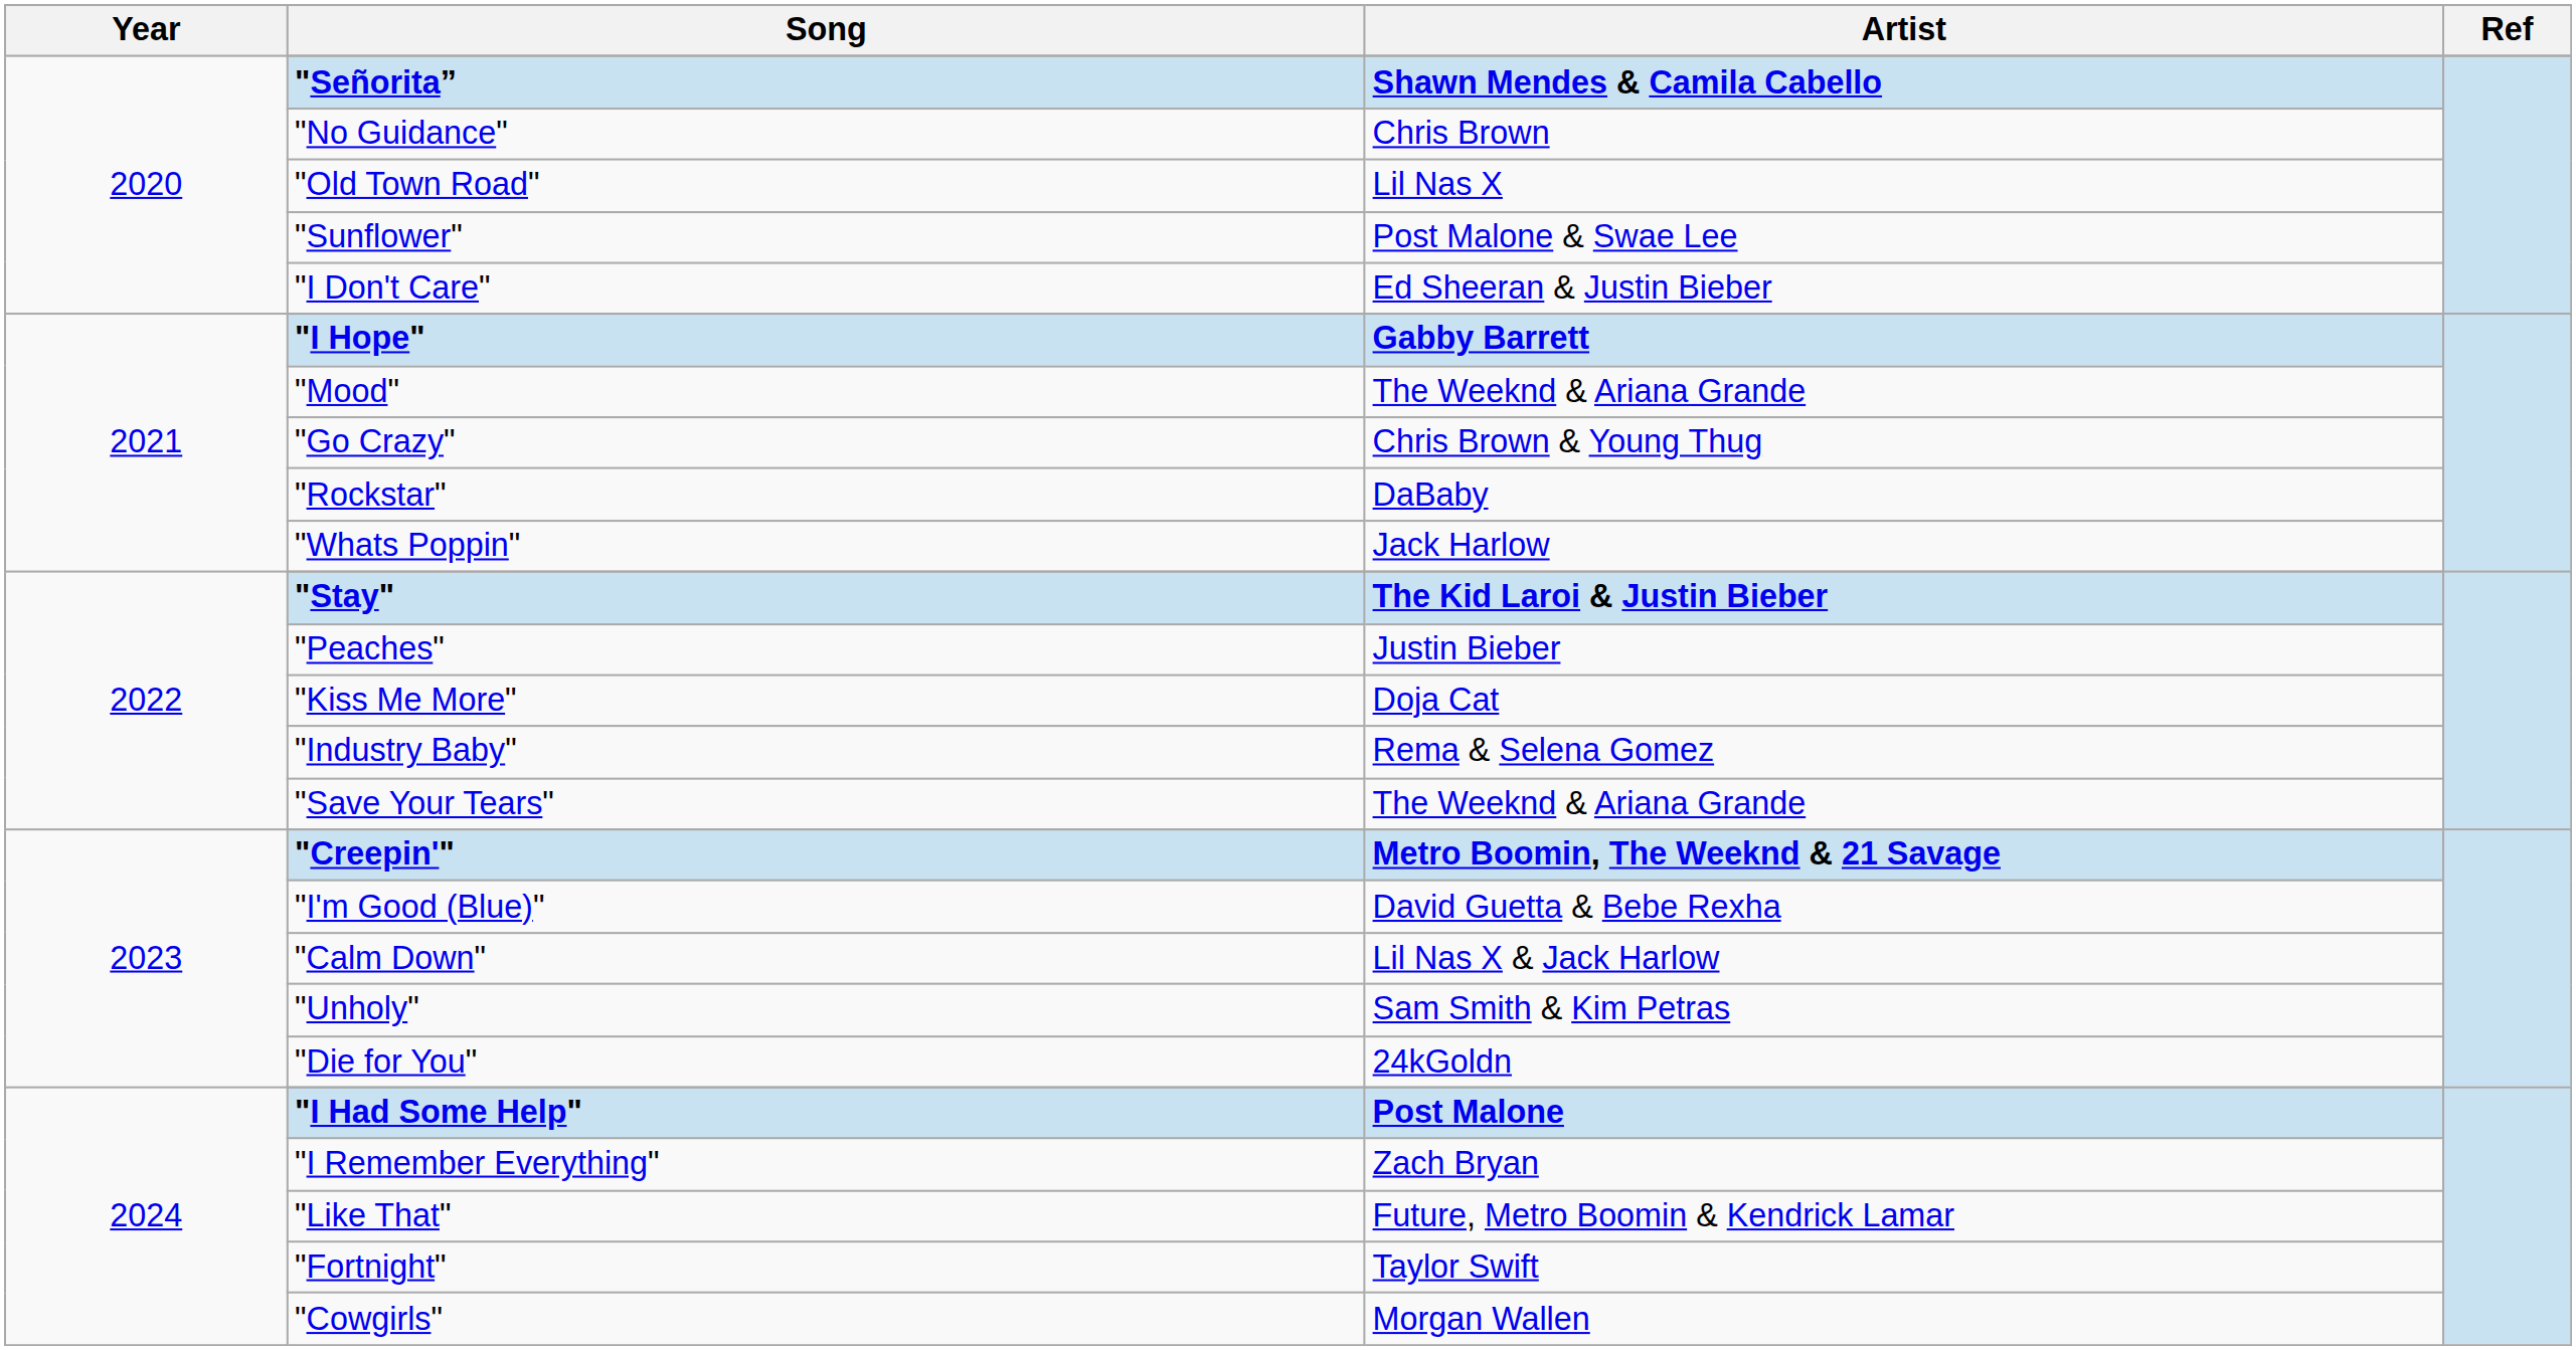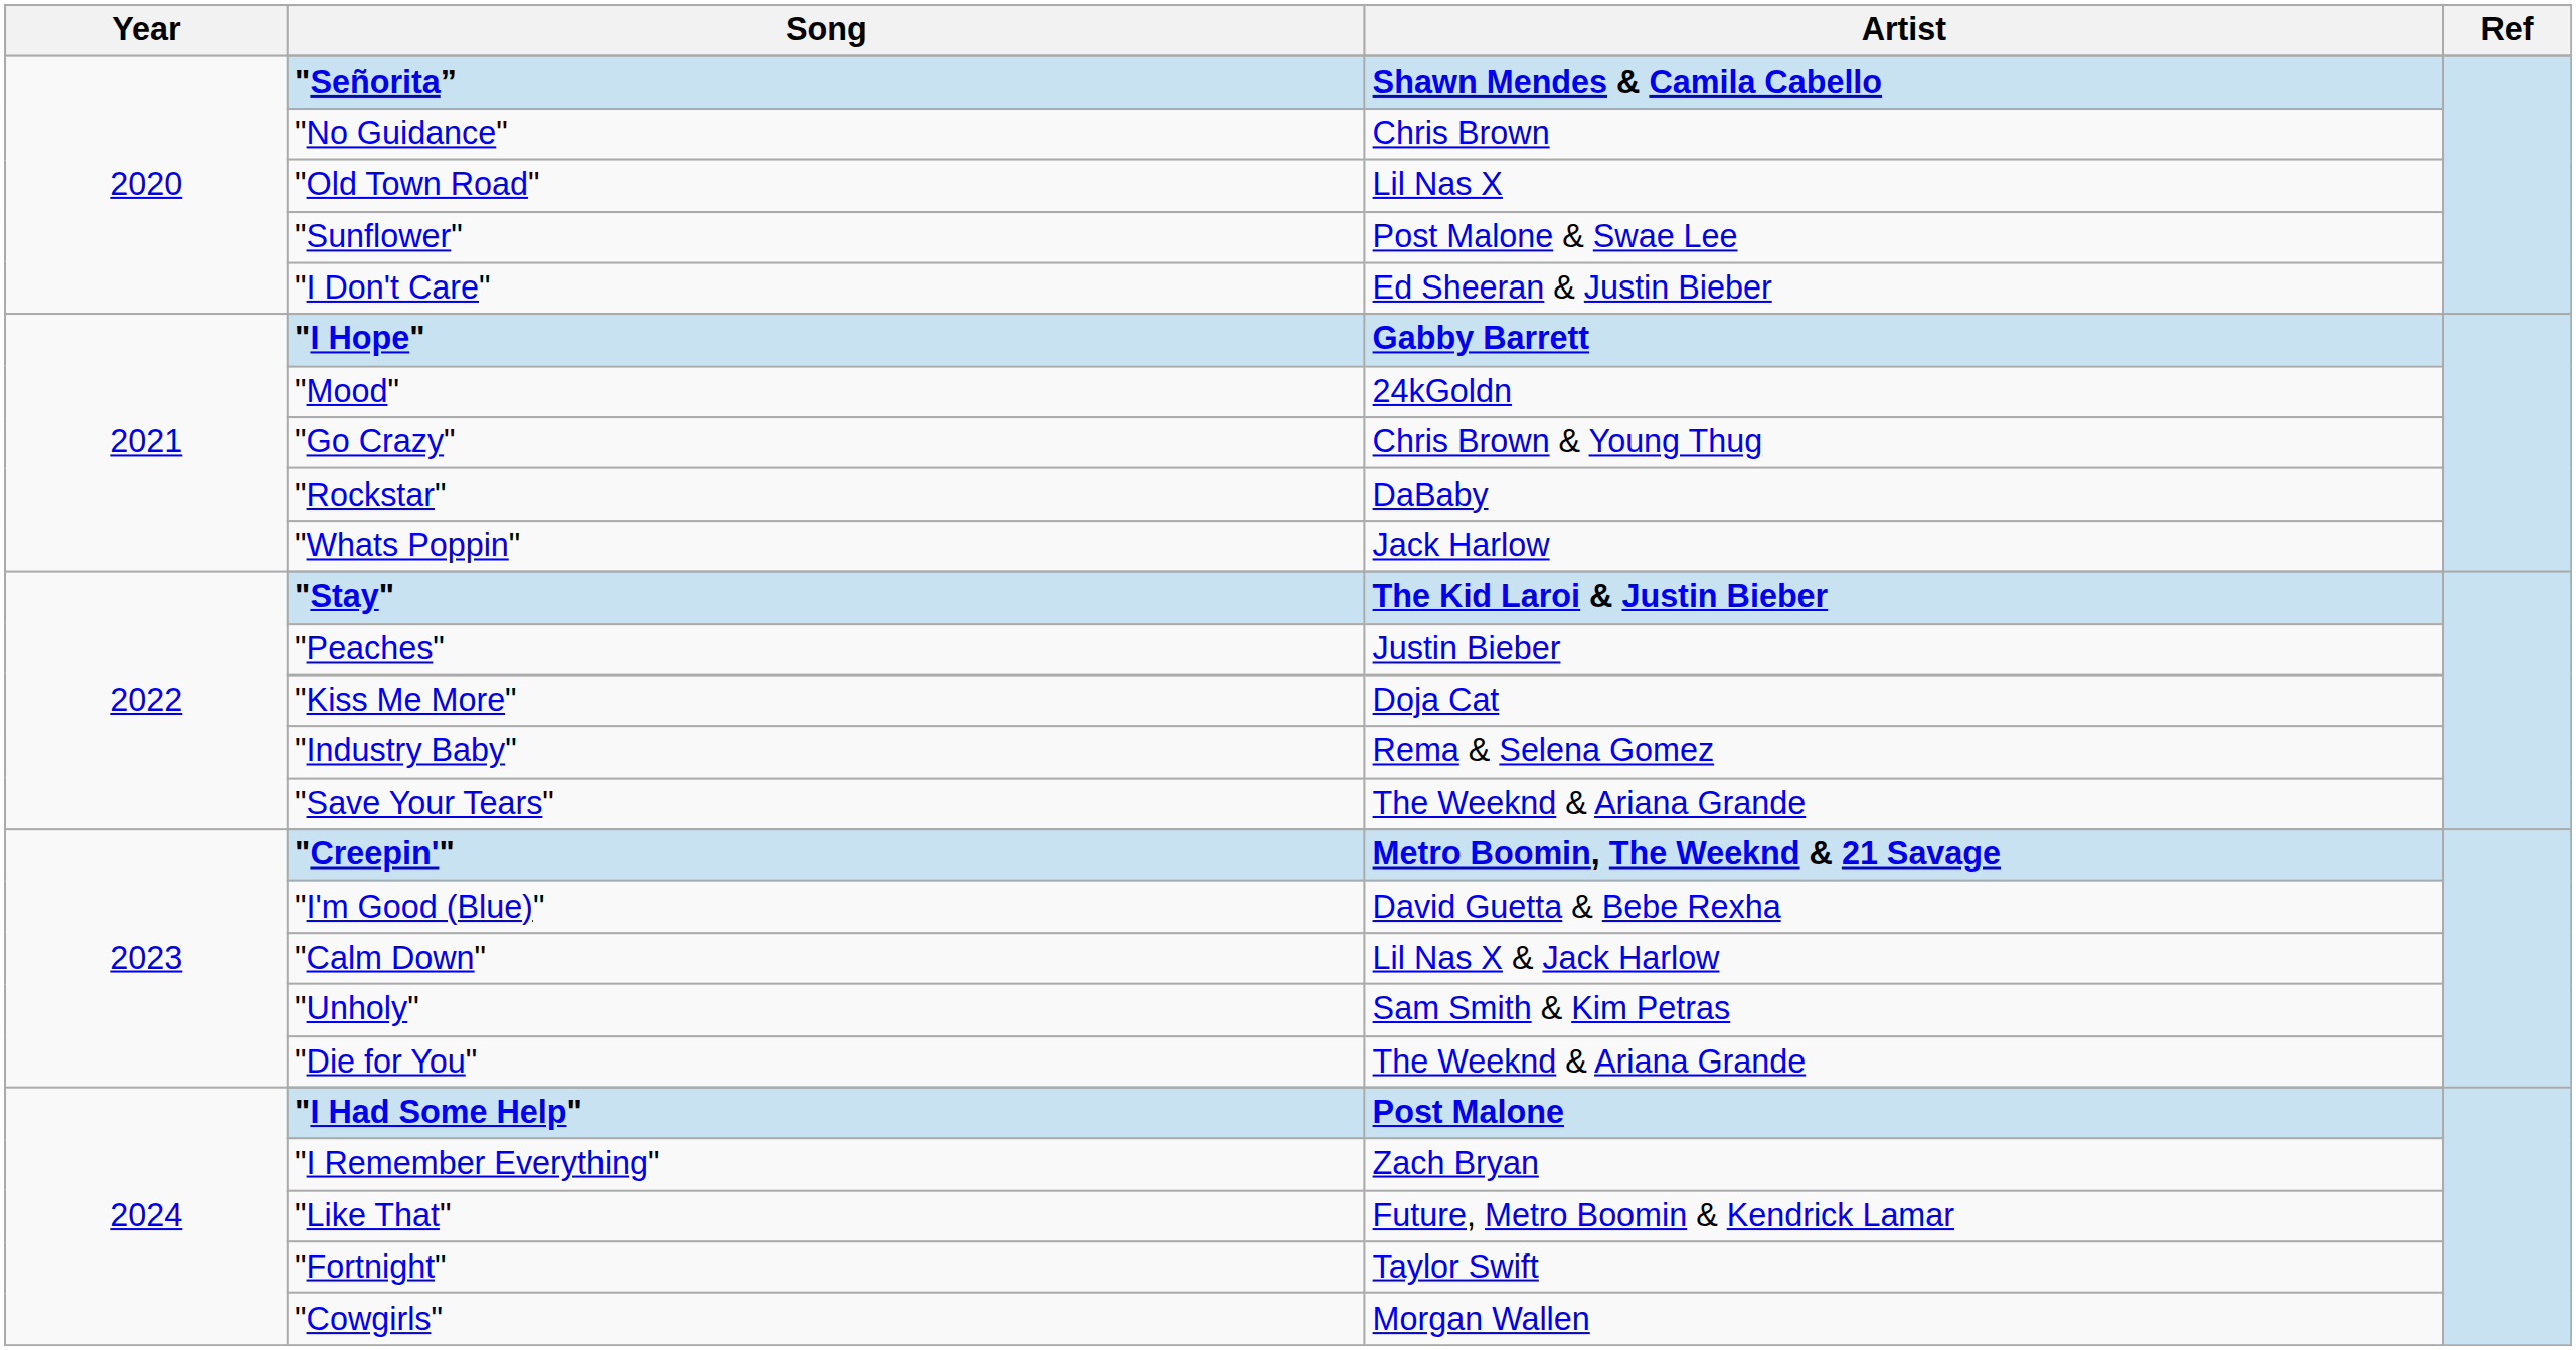 <table class="wikitable" style="width:100%;">
 <tr style="background:#bebebe;">
 <th style="width:11%;">Year</th>
 <th style="width:42%;">Song</th>
 <th style="width:42%;">Artist</th>
 <th style="width:5%;">Ref</th>
 </tr>
 <tr>
 <td rowspan="6" align="center"><a href='#'>2020</a></td>
 </tr>
 <tr style="background:#c9e2f2">
 <td><strong>"<a href='#'>Señorita</a>”</strong></td>
 <td><strong><a href='#'>Shawn Mendes</a> & <a href='#'>Camila Cabello</a></strong></td>
 <td rowspan="6" align="center"></td>
 </tr>
 <tr>
 <td>"<a href='#'>No Guidance</a>"</td>
 <td><a href='#'>Chris Brown</a> </td>
 </tr>
 <tr>
 <td>"<a href='#'>Old Town Road</a>"</td>
 <td><a href='#'>Lil Nas X</a> </td>
 </tr>
 <tr>
 <td>"<a href='#'>Sunflower</a>"</td>
 <td><a href='#'>Post Malone</a> & <a href='#'>Swae Lee</a></td>
 </tr>
 <tr>
 <td>"<a href='#'>I Don't Care</a>"</td>
 <td><a href='#'>Ed Sheeran</a> & <a href='#'>Justin Bieber</a></td>
 </tr>
 <tr>
 <td rowspan="6" align="center"><a href='#'>2021</a></td>
 </tr>
 <tr style="background:#c9e2f2">
 <td><strong>"<a href='#'>I Hope</a>"</strong></td>
 <td><strong><a href='#'>Gabby Barrett</a> </strong></td>
 <td rowspan="6" align="center"></td>
 </tr>
 <tr>
 <td>"<a href='#'>Mood</a>"</td>
-<td><a href='#'>The Weeknd</a> & <a href='#'>Ariana Grande</a></td>
+<td><a href='#'>24kGoldn</a> </td>
 </tr>
 <tr>
 <td>"<a href='#'>Go Crazy</a>"</td>
 <td><a href='#'>Chris Brown</a> & <a href='#'>Young Thug</a></td>
 </tr>
 <tr>
 <td>"<a href='#'>Rockstar</a>"</td>
 <td><a href='#'>DaBaby</a> </td>
 </tr>
 <tr>
 <td>"<a href='#'>Whats Poppin</a>"</td>
 <td><a href='#'>Jack Harlow</a> </td>
 </tr>
 <tr>
 <td rowspan="6" align="center"><a href='#'>2022</a></td>
 </tr>
 <tr style="background:#c9e2f2">
 <td><strong>"<a href='#'>Stay</a>"</strong></td>
 <td><strong><a href='#'>The Kid Laroi</a> & <a href='#'>Justin Bieber</a></strong></td>
 <td rowspan="6" align="center"></td>
 </tr>
 <tr>
 <td>"<a href='#'>Peaches</a>"</td>
 <td><a href='#'>Justin Bieber</a> </td>
 </tr>
 <tr>
 <td>"<a href='#'>Kiss Me More</a>"</td>
 <td><a href='#'>Doja Cat</a> </td>
 </tr>
 <tr>
 <td>"<a href='#'>Industry Baby</a>"</td>
 <td><a href='#'>Rema</a> & <a href='#'>Selena Gomez</a></td>
 </tr>
 <tr>
 <td>"<a href='#'>Save Your Tears</a>"</td>
 <td><a href='#'>The Weeknd</a> & <a href='#'>Ariana Grande</a></td>
 </tr>
 <tr>
 <td rowspan="6" align="center"><a href='#'>2023</a></td>
 </tr>
 <tr style="background:#c9e2f2">
 <td><strong>"<a href='#'>Creepin'</a>"</strong></td>
 <td><strong><a href='#'>Metro Boomin</a>, <a href='#'>The Weeknd</a> & <a href='#'>21 Savage</a></strong></td>
 <td rowspan="6" align="center"></td>
 </tr>
 <tr>
 <td>"<a href='#'>I'm Good (Blue)</a>"</td>
 <td><a href='#'>David Guetta</a> & <a href='#'>Bebe Rexha</a></td>
 </tr>
 <tr>
 <td>"<a href='#'>Calm Down</a>"</td>
 <td><a href='#'>Lil Nas X</a> & <a href='#'>Jack Harlow</a></td>
 </tr>
 <tr>
 <td>"<a href='#'>Unholy</a>"</td>
 <td><a href='#'>Sam Smith</a> & <a href='#'>Kim Petras</a></td>
 </tr>
 <tr>
 <td>"<a href='#'>Die for You</a>"</td>
-<td><a href='#'>24kGoldn</a> </td>
+<td><a href='#'>The Weeknd</a> & <a href='#'>Ariana Grande</a></td>
 </tr>
 <tr>
 <td rowspan="6" align="center"><a href='#'>2024</a></td>
 </tr>
 <tr style="background:#c9e2f2">
 <td><strong>"<a href='#'>I Had Some Help</a>"</strong></td>
 <td><strong><a href='#'>Post Malone</a> </strong></td>
 <td rowspan="6" align="center"></td>
 </tr>
 <tr>
 <td>"<a href='#'>I Remember Everything</a>"</td>
 <td><a href='#'>Zach Bryan</a> </td>
 </tr>
 <tr>
 <td>"<a href='#'>Like That</a>"</td>
 <td><a href='#'>Future</a>, <a href='#'>Metro Boomin</a> & <a href='#'>Kendrick Lamar</a></td>
 </tr>
 <tr>
 <td>"<a href='#'>Fortnight</a>"</td>
 <td><a href='#'>Taylor Swift</a> </td>
 </tr>
 <tr>
 <td>"<a href='#'>Cowgirls</a>"</td>
 <td><a href='#'>Morgan Wallen</a> </td>
 </tr>
 </table>
